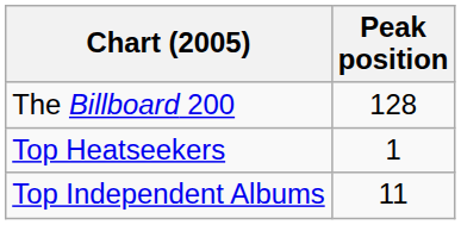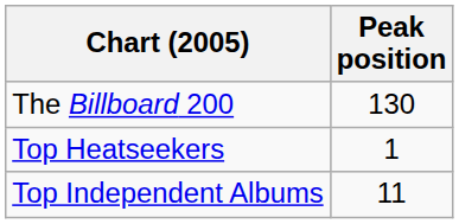 <table class="wikitable">
 <tr>
 <th>Chart (2005)</th>
 <th>Peak<br>position</th>
 </tr>
 <tr>
 <td>The <a href='#'><em>Billboard</em> 200</a></td>
-<td align="center">128</td>
+<td align="center">130</td>
 </tr>
 <tr>
 <td><a href='#'>Top Heatseekers</a></td>
 <td align="center">1</td>
 </tr>
 <tr>
 <td><a href='#'>Top Independent Albums</a></td>
 <td align="center">11</td>
 </tr>
 </table>
